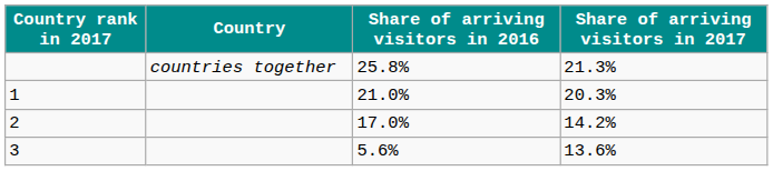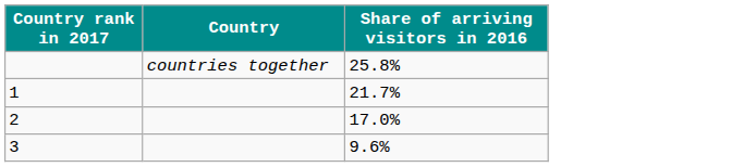 <table class="wikitable">
 <tr style="color:white;">
 <th style="width:100px; background:darkCyan;">Country rank in 2017</th>
 <th style="width:150px; background:darkCyan;">Country</th>
 <th style="width:150px; background:darkCyan;">Share of arriving visitors in 2016</th>
-<th style="width:150px; background:darkCyan;">Share of arriving visitors in 2017</th>
 </tr>
 <tr>
 <td></td>
 <td><em> countries together</em></td>
 <td>25.8%</td>
-<td>21.3%</td>
 </tr>
 <tr>
 <td>1</td>
 <td></td>
-<td>21.0%</td>
-<td>20.3%</td>
+<td>21.7%</td>
 </tr>
 <tr>
 <td>2</td>
 <td></td>
 <td>17.0%</td>
-<td>14.2%</td>
 </tr>
 <tr>
 <td>3</td>
 <td></td>
-<td>5.6%</td>
-<td>13.6%</td>
+<td>9.6%</td>
 </tr>
 </table>
